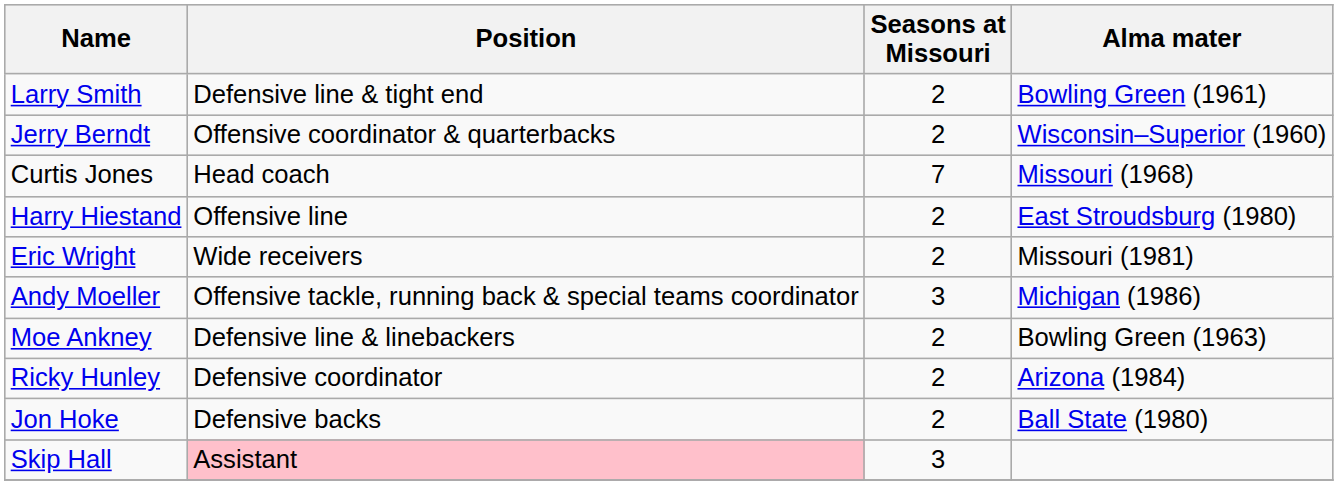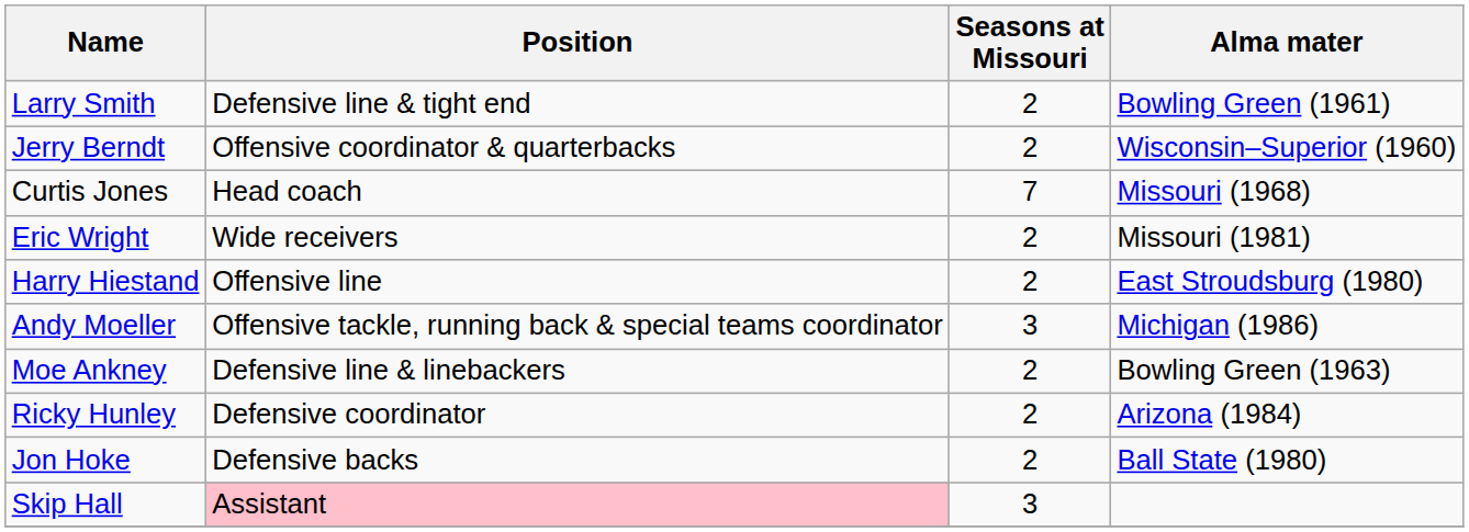 <table class="wikitable">
 <tr>
 <th>Name</th>
 <th>Position</th>
 <th>Seasons at<br>Missouri</th>
 <th>Alma mater</th>
 </tr>
 <tr>
 <td><a href='#'>Larry Smith</a></td>
 <td>Defensive line & tight end</td>
 <td align=center>2</td>
 <td><a href='#'>Bowling Green</a> (1961)</td>
 </tr>
 <tr>
 <td><a href='#'>Jerry Berndt</a></td>
 <td>Offensive coordinator & quarterbacks</td>
 <td align=center>2</td>
 <td><a href='#'>Wisconsin–Superior</a> (1960)</td>
 </tr>
 <tr>
 <td>Curtis Jones</td>
 <td>Head coach</td>
 <td align=center>7</td>
 <td><a href='#'>Missouri</a> (1968)</td>
 </tr>
 <tr>
+<td><a href='#'>Eric Wright</a></td>
+<td>Wide receivers</td>
+<td align=center>2</td>
+<td>Missouri (1981)</td>
+</tr>
+<tr>
 <td><a href='#'>Harry Hiestand</a></td>
 <td>Offensive line</td>
 <td align=center>2</td>
 <td><a href='#'>East Stroudsburg</a> (1980)</td>
-</tr>
-<tr>
-<td><a href='#'>Eric Wright</a></td>
-<td>Wide receivers</td>
-<td align=center>2</td>
-<td>Missouri (1981)</td>
 </tr>
 <tr>
 <td><a href='#'>Andy Moeller</a></td>
 <td>Offensive tackle, running back & special teams coordinator</td>
 <td align=center>3</td>
 <td><a href='#'>Michigan</a> (1986)</td>
 </tr>
 <tr>
 <td><a href='#'>Moe Ankney</a></td>
 <td>Defensive line & linebackers</td>
 <td align=center>2</td>
 <td>Bowling Green (1963)</td>
 </tr>
 <tr>
 <td><a href='#'>Ricky Hunley</a></td>
 <td>Defensive coordinator</td>
 <td align=center>2</td>
 <td><a href='#'>Arizona</a> (1984)</td>
 </tr>
 <tr>
 <td><a href='#'>Jon Hoke</a></td>
 <td>Defensive backs</td>
 <td align=center>2</td>
 <td><a href='#'>Ball State</a> (1980)</td>
 </tr>
 <tr>
 <td><a href='#'>Skip Hall</a></td>
 <td style="background: pink;">Assistant</td>
 <td align=center>3</td>
 <td></td>
 </tr>
 <tr>
 </tr>
 </table>
